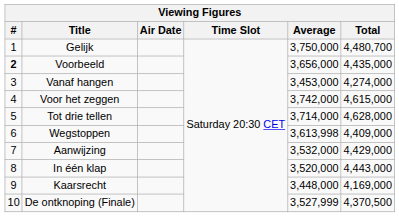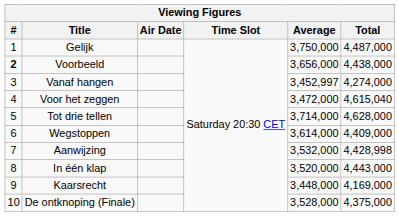 <table class="wikitable sortable" style="margin:auto; text-align:center">
 <tr>
 <th colspan="6">Viewing Figures</th>
 </tr>
 <tr>
 <th>#</th>
 <th>Title</th>
 <th>Air Date</th>
 <th>Time Slot</th>
 <th>Average</th>
 <th>Total</th>
 </tr>
 <tr>
 <td>1</td>
 <td>Gelijk</td>
 <td data-sort-value=1></td>
 <td rowspan=10>Saturday 20:30 <a href='#'>CET</a></td>
 <td>3,750,000</td>
-<td>4,480,700</td>
+<td>4,487,000</td>
 </tr>
 <tr>
 <td><strong>2</strong></td>
 <td>Voorbeeld</td>
 <td data-sort-value=2></td>
 <td>3,656,000</td>
-<td>4,435,000</td>
+<td>4,438,000</td>
 </tr>
 <tr>
 <td>3</td>
 <td>Vanaf hangen</td>
 <td data-sort-value=3></td>
-<td>3,453,000</td>
+<td>3,452,997</td>
 <td>4,274,000</td>
 </tr>
 <tr>
 <td>4</td>
 <td>Voor het zeggen</td>
 <td data-sort-value=4></td>
-<td>3,742,000</td>
-<td>4,615,000</td>
+<td>3,472,000</td>
+<td>4,615,040</td>
 </tr>
 <tr>
 <td>5</td>
 <td>Tot drie tellen</td>
 <td data-sort-value=5></td>
 <td>3,714,000</td>
 <td>4,628,000</td>
 </tr>
 <tr>
 <td>6</td>
 <td>Wegstoppen</td>
 <td data-sort-value=6></td>
-<td>3,613,998</td>
+<td>3,614,000</td>
 <td>4,409,000</td>
 </tr>
 <tr>
 <td>7</td>
 <td>Aanwijzing</td>
 <td data-sort-value=7></td>
 <td>3,532,000</td>
-<td>4,429,000</td>
+<td>4,428,998</td>
 </tr>
 <tr>
 <td>8</td>
 <td>In één klap</td>
 <td data-sort-value=8></td>
 <td>3,520,000</td>
 <td>4,443,000</td>
 </tr>
 <tr>
 <td>9</td>
 <td>Kaarsrecht</td>
 <td data-sort-value=9></td>
 <td>3,448,000</td>
 <td>4,169,000</td>
 </tr>
 <tr>
 <td>10</td>
 <td>De ontknoping (Finale)</td>
 <td data-sort-value=10></td>
-<td>3,527,999</td>
-<td>4,370,500</td>
+<td>3,528,000</td>
+<td>4,375,000</td>
 </tr>
 </table>
